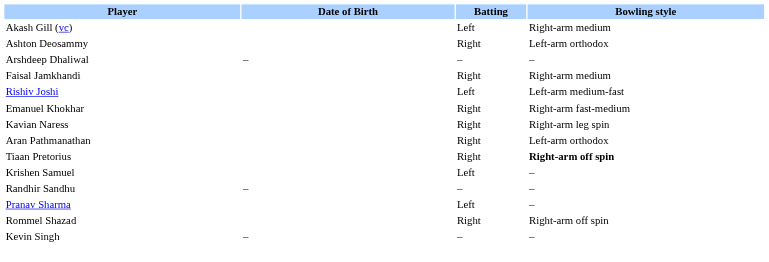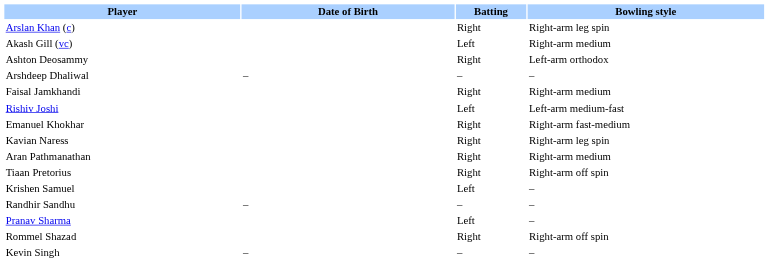 <table border="0" cellspacing="2" cellpadding="2" style="width:90%;">
 <tr style="background:#aad0ff;">
 <th width=20%>Player</th>
 <th width=18%>Date of Birth</th>
 <th width=6%>Batting</th>
 <th width=20%>Bowling style</th>
+</tr>
+<tr>
+<td><a href='#'>Arslan Khan</a> (<a href='#'>c</a>)</td>
+<td></td>
+<td>Right</td>
+<td>Right-arm leg spin</td>
 </tr>
 <tr>
 <td>Akash Gill (<a href='#'>vc</a>)</td>
 <td></td>
 <td>Left</td>
 <td>Right-arm medium</td>
 </tr>
 <tr>
 <td>Ashton Deosammy</td>
 <td></td>
 <td>Right</td>
 <td>Left-arm orthodox</td>
 </tr>
 <tr>
 <td>Arshdeep Dhaliwal</td>
 <td>–</td>
 <td>–</td>
 <td>–</td>
 </tr>
 <tr>
 <td>Faisal Jamkhandi</td>
 <td></td>
 <td>Right</td>
 <td>Right-arm medium</td>
 </tr>
 <tr>
 <td><a href='#'>Rishiv Joshi</a></td>
 <td></td>
 <td>Left</td>
 <td>Left-arm medium-fast</td>
 </tr>
 <tr>
 <td>Emanuel Khokhar</td>
 <td></td>
 <td>Right</td>
 <td>Right-arm fast-medium</td>
 </tr>
 <tr>
 <td>Kavian Naress</td>
 <td></td>
 <td>Right</td>
 <td>Right-arm leg spin</td>
 </tr>
 <tr>
 <td>Aran Pathmanathan</td>
 <td></td>
 <td>Right</td>
-<td>Left-arm orthodox</td>
+<td>Right-arm medium</td>
 </tr>
 <tr>
 <td>Tiaan Pretorius</td>
 <td></td>
 <td>Right</td>
-<td><strong>Right-arm off spin</strong></td>
+<td>Right-arm off spin</td>
 </tr>
 <tr>
 <td>Krishen Samuel</td>
 <td></td>
 <td>Left</td>
 <td>–</td>
 </tr>
 <tr>
 <td>Randhir Sandhu</td>
 <td>–</td>
 <td>–</td>
 <td>–</td>
 </tr>
 <tr>
 <td><a href='#'>Pranav Sharma</a></td>
 <td></td>
 <td>Left</td>
 <td>–</td>
 </tr>
 <tr>
 <td>Rommel Shazad</td>
 <td></td>
 <td>Right</td>
 <td>Right-arm off spin</td>
 </tr>
 <tr>
 <td>Kevin Singh</td>
 <td>–</td>
 <td>–</td>
 <td>–</td>
 </tr>
 </table>
